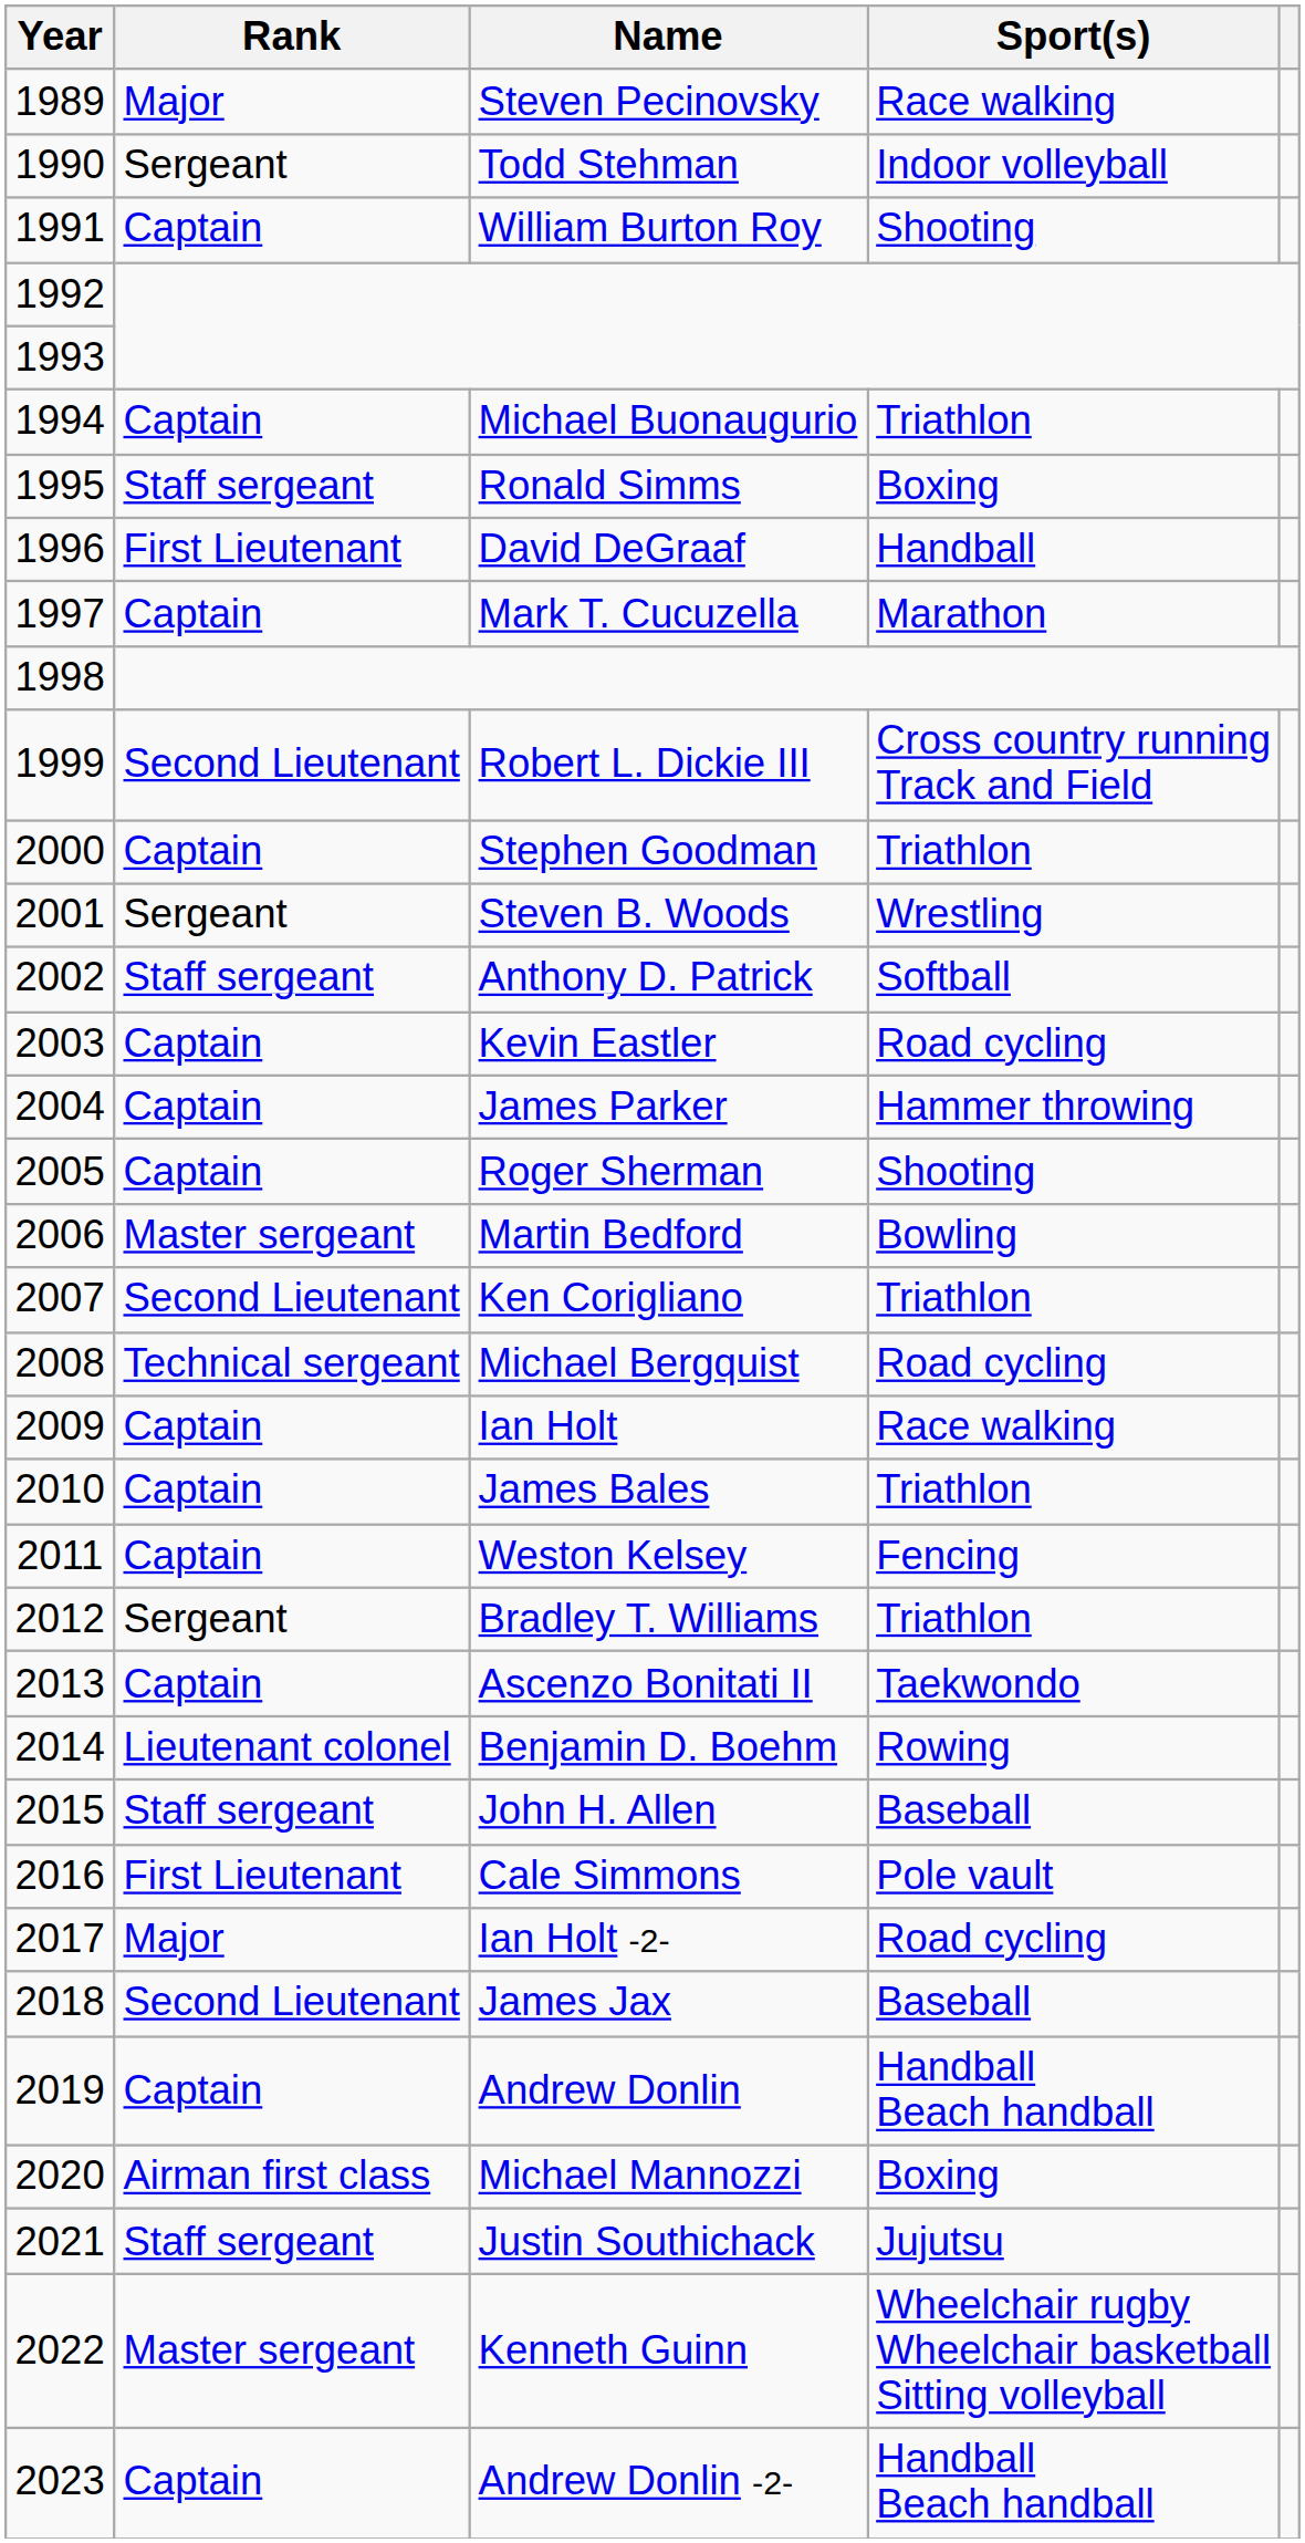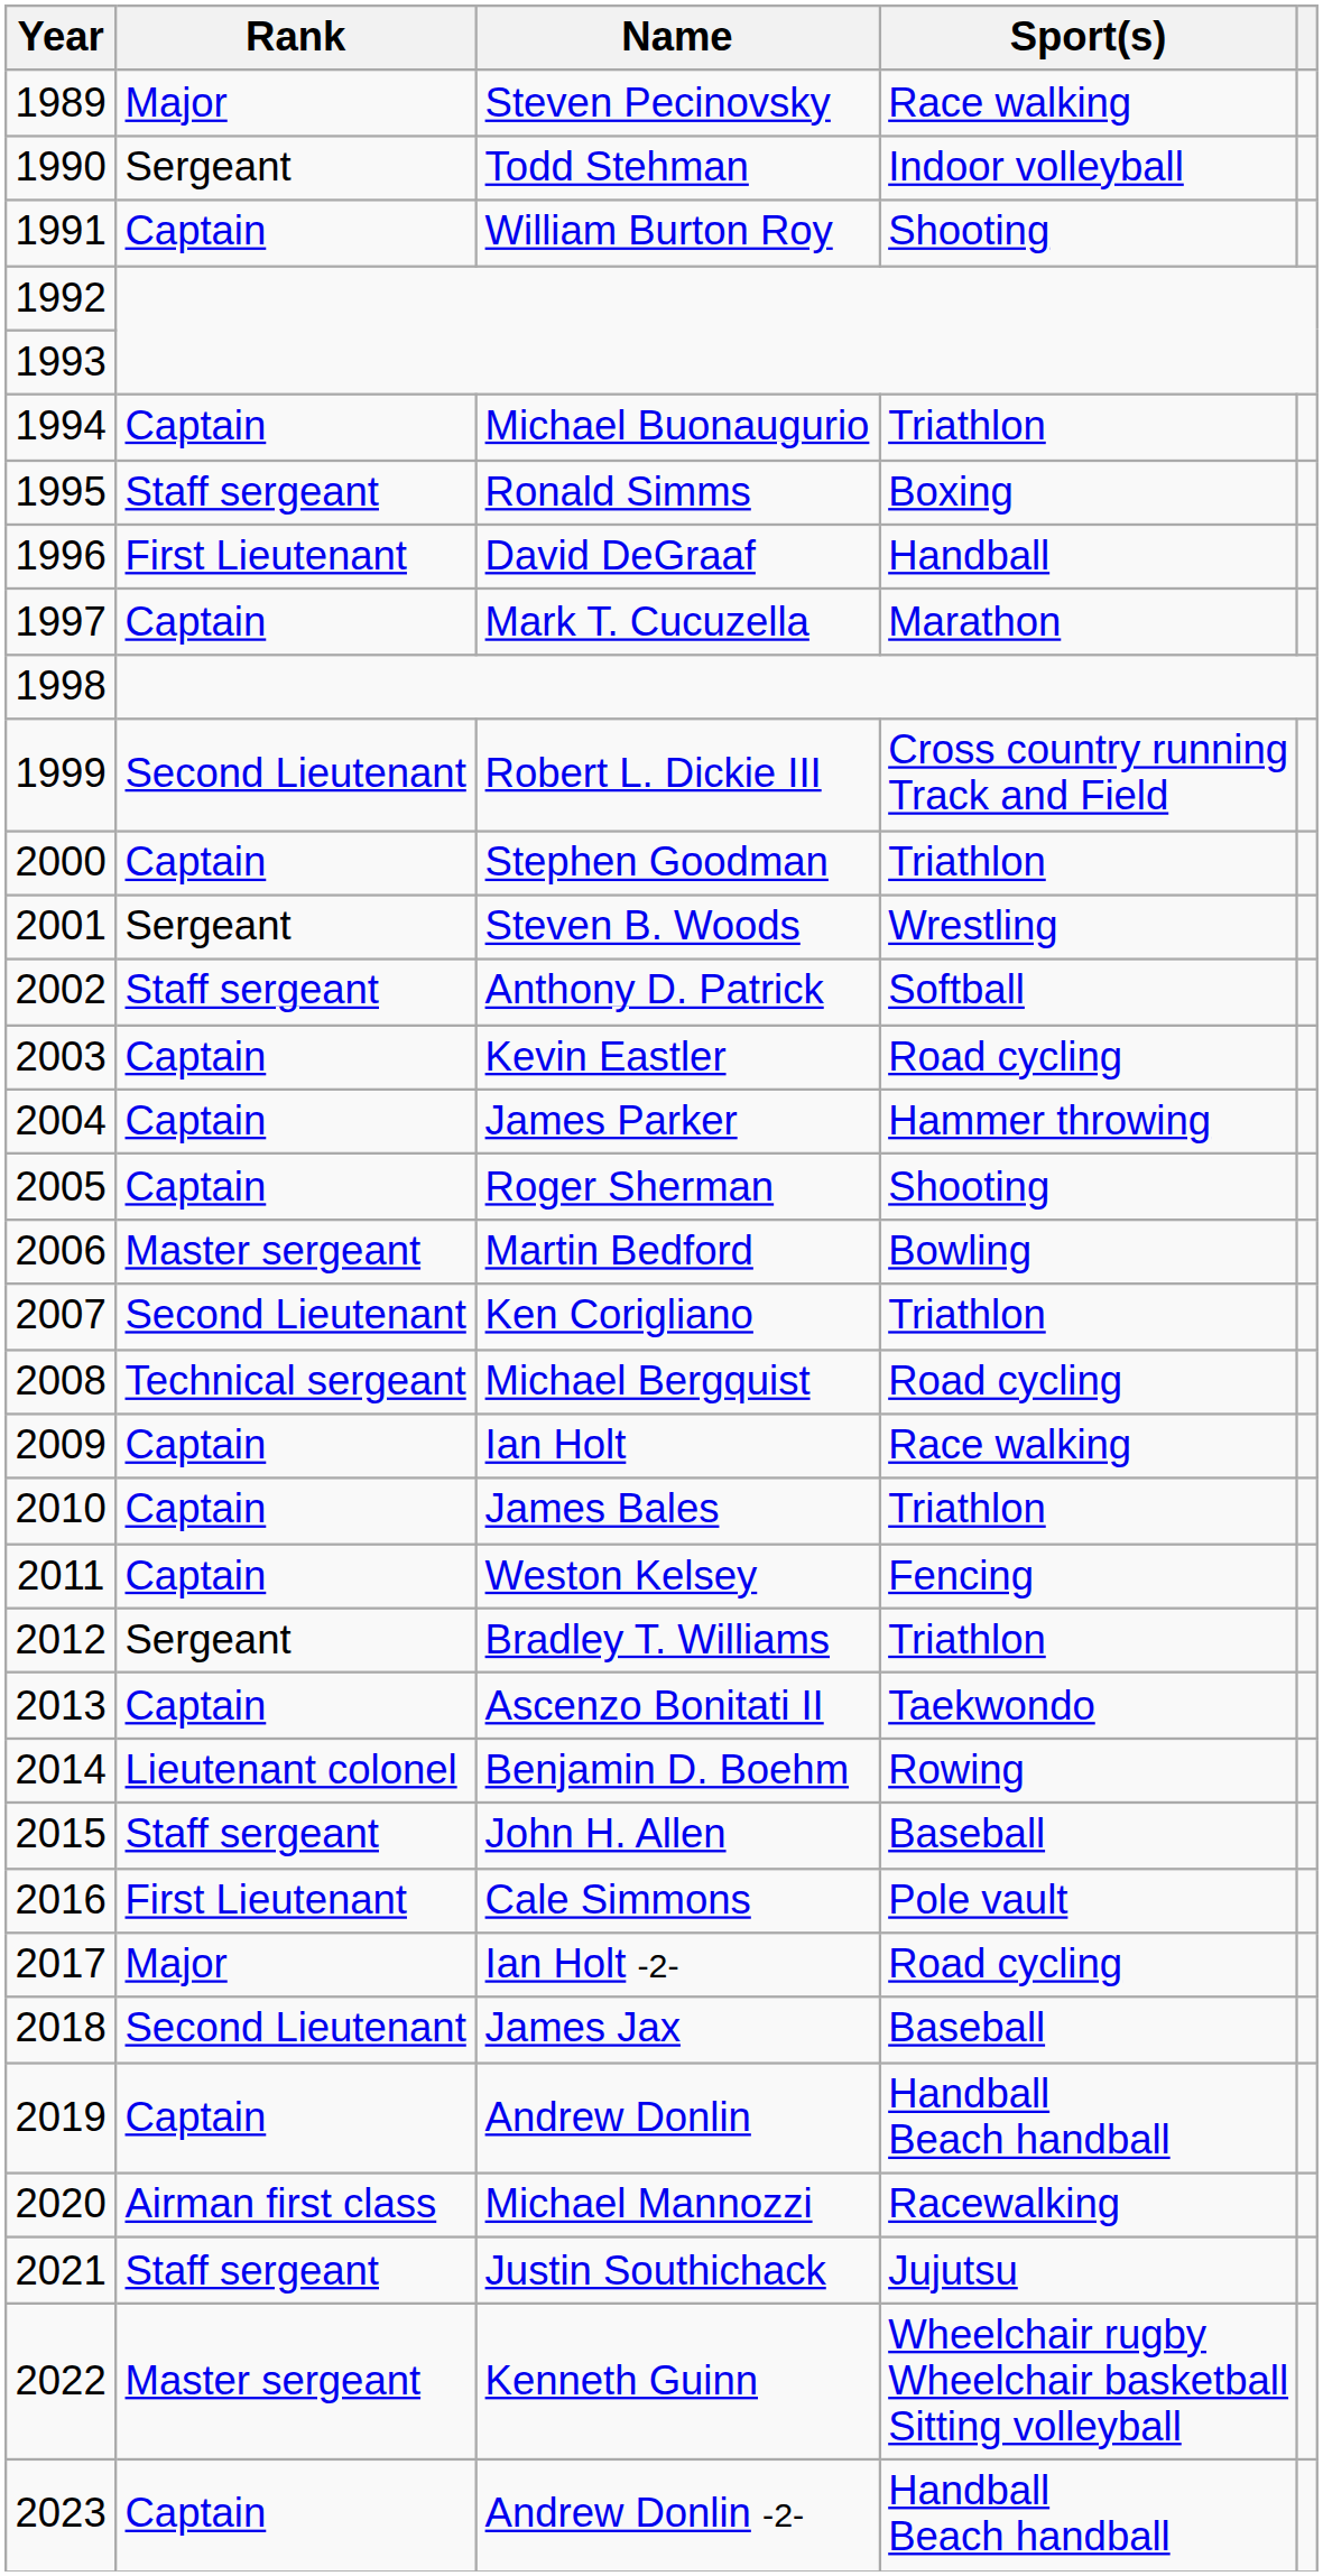 <table class="wikitable sortable">
 <tr>
 <th>Year</th>
 <th>Rank</th>
 <th>Name</th>
 <th>Sport(s)</th>
 <th></th>
 </tr>
 <tr>
 <td style="text-align:center">1989</td>
 <td data-sort-value="O4"> <a href='#'>Major</a></td>
 <td data-sort-value="Pecinovsky, Steven"><a href='#'>Steven Pecinovsky</a></td>
 <td><a href='#'>Race walking</a></td>
 <td></td>
 </tr>
 <tr>
 <td style="text-align:center">1990</td>
 <td data-sort-value="E5-9">Sergeant</td>
 <td data-sort-value="Stehman, Todd"><a href='#'>Todd Stehman</a></td>
 <td> <a href='#'>Indoor volleyball</a></td>
 <td></td>
 </tr>
 <tr>
 <td style="text-align:center">1991</td>
 <td data-sort-value="O3"> <a href='#'>Captain</a></td>
 <td data-sort-value="Roy, William"><a href='#'>William Burton Roy</a></td>
 <td> <a href='#'>Shooting</a></td>
 <td></td>
 </tr>
 <tr>
 <td style="text-align:center">1992</td>
 </tr>
 <tr>
 <td style="text-align:center">1993</td>
 </tr>
 <tr>
 <td style="text-align:center">1994</td>
 <td data-sort-value="O3"> <a href='#'>Captain</a></td>
 <td data-sort-value="Buonaugurio, Michael"><a href='#'>Michael Buonaugurio</a></td>
 <td> <a href='#'>Triathlon</a></td>
 <td></td>
 </tr>
 <tr>
 <td style="text-align:center">1995</td>
 <td data-sort-value="E5"> <a href='#'>Staff sergeant</a></td>
 <td data-sort-value="Simms, Ronald"><a href='#'>Ronald Simms</a></td>
 <td><a href='#'>Boxing</a></td>
 <td></td>
 </tr>
 <tr>
 <td style="text-align:center">1996</td>
 <td data-sort-value="O2"> <a href='#'>First Lieutenant</a></td>
 <td data-sort-value="DeGraaf, David"><a href='#'>David DeGraaf</a></td>
 <td> <a href='#'>Handball</a></td>
 <td></td>
 </tr>
 <tr>
 <td style="text-align:center">1997</td>
 <td data-sort-value="O3"> <a href='#'>Captain</a></td>
 <td data-sort-value="Cucuzella, Mark T."><a href='#'>Mark T. Cucuzella</a></td>
 <td> <a href='#'>Marathon</a></td>
 <td></td>
 </tr>
 <tr>
 <td style="text-align:center">1998</td>
 </tr>
 <tr>
 <td style="text-align:center">1999</td>
 <td data-sort-value="O1"> <a href='#'>Second Lieutenant</a></td>
 <td data-sort-value="Dickie, Robert L."><a href='#'>Robert L. Dickie III</a></td>
 <td> <a href='#'>Cross country running</a><br> <a href='#'>Track and Field</a></td>
 <td></td>
 </tr>
 <tr>
 <td style="text-align:center">2000</td>
 <td data-sort-value="O3"> <a href='#'>Captain</a></td>
 <td data-sort-value="Goodman, Stephen"><a href='#'>Stephen Goodman</a></td>
 <td> <a href='#'>Triathlon</a></td>
 <td></td>
 </tr>
 <tr>
 <td style="text-align:center">2001</td>
 <td data-sort-value="E5-9">Sergeant</td>
 <td data-sort-value="Woods, Steven B."><a href='#'>Steven B. Woods</a></td>
 <td> <a href='#'>Wrestling</a></td>
 <td></td>
 </tr>
 <tr>
 <td style="text-align:center">2002</td>
 <td data-sort-value="E5"> <a href='#'>Staff sergeant</a></td>
 <td data-sort-value="Patrick, Anthony D."><a href='#'>Anthony D. Patrick</a></td>
 <td> <a href='#'>Softball</a></td>
 <td></td>
 </tr>
 <tr>
 <td style="text-align:center">2003</td>
 <td data-sort-value="O3"> <a href='#'>Captain</a></td>
 <td data-sort-value="Eastler, Kevin"><a href='#'>Kevin Eastler</a></td>
 <td> <a href='#'>Road cycling</a></td>
 <td></td>
 </tr>
 <tr>
 <td style="text-align:center">2004</td>
 <td data-sort-value="O3"> <a href='#'>Captain</a></td>
 <td data-sort-value="Parker, James"><a href='#'>James Parker</a></td>
 <td> <a href='#'>Hammer throwing</a></td>
 <td></td>
 </tr>
 <tr>
 <td style="text-align:center">2005</td>
 <td data-sort-value="O3"> <a href='#'>Captain</a></td>
 <td data-sort-value="Sherman, Roger"><a href='#'>Roger Sherman</a></td>
 <td> <a href='#'>Shooting</a></td>
 <td></td>
 </tr>
 <tr>
 <td style="text-align:center">2006</td>
 <td data-sort-value="E7a"> <a href='#'>Master sergeant</a></td>
 <td data-sort-value="Bedford, Martin"><a href='#'>Martin Bedford</a></td>
 <td> <a href='#'>Bowling</a></td>
 <td></td>
 </tr>
 <tr>
 <td style="text-align:center">2007</td>
 <td data-sort-value="O1"> <a href='#'>Second Lieutenant</a></td>
 <td data-sort-value="Corigliano, Ken"><a href='#'>Ken Corigliano</a></td>
 <td> <a href='#'>Triathlon</a></td>
 <td></td>
 </tr>
 <tr>
 <td style="text-align:center">2008</td>
 <td data-sort-value="E6"> <a href='#'>Technical sergeant</a></td>
 <td data-sort-value="Bergquist, Michael"><a href='#'>Michael Bergquist</a></td>
 <td> <a href='#'>Road cycling</a></td>
 <td></td>
 </tr>
 <tr>
 <td style="text-align:center">2009</td>
 <td data-sort-value="O3"> <a href='#'>Captain</a></td>
 <td data-sort-value="Holt, Ian"><a href='#'>Ian Holt</a></td>
 <td><a href='#'>Race walking</a></td>
 <td></td>
 </tr>
 <tr>
 <td style="text-align:center">2010</td>
 <td data-sort-value="O3"> <a href='#'>Captain</a></td>
 <td data-sort-value="Bales, James"><a href='#'>James Bales</a></td>
 <td> <a href='#'>Triathlon</a></td>
 <td></td>
 </tr>
 <tr>
 <td style="text-align:center">2011</td>
 <td data-sort-value="O3"> <a href='#'>Captain</a></td>
 <td data-sort-value="Kelsey, Weston "><a href='#'>Weston Kelsey</a></td>
 <td> <a href='#'>Fencing</a></td>
 <td></td>
 </tr>
 <tr>
 <td style="text-align:center">2012</td>
 <td data-sort-value="E5-9">Sergeant</td>
 <td data-sort-value="Williams, Bradley T."><a href='#'>Bradley T. Williams</a></td>
 <td> <a href='#'>Triathlon</a></td>
 <td></td>
 </tr>
 <tr>
 <td style="text-align:center">2013</td>
 <td data-sort-value="O3"> <a href='#'>Captain</a></td>
 <td data-sort-value="Bonitati, Ascenzo"><a href='#'>Ascenzo Bonitati II</a></td>
 <td> <a href='#'>Taekwondo</a></td>
 <td></td>
 </tr>
 <tr>
 <td style="text-align:center">2014</td>
 <td data-sort-value="O5"> <a href='#'>Lieutenant colonel</a></td>
 <td data-sort-value="Boehm, Benjamin D."><a href='#'>Benjamin D. Boehm</a></td>
 <td> <a href='#'>Rowing</a></td>
 <td></td>
 </tr>
 <tr>
 <td style="text-align:center">2015</td>
 <td data-sort-value="E5"> <a href='#'>Staff sergeant</a></td>
 <td data-sort-value="Allen, John H."><a href='#'>John H. Allen</a></td>
 <td> <a href='#'>Baseball</a></td>
 <td></td>
 </tr>
 <tr>
 <td style="text-align:center">2016</td>
 <td data-sort-value="O2"> <a href='#'>First Lieutenant</a></td>
 <td data-sort-value="Simmons, Cale"><a href='#'>Cale Simmons</a></td>
 <td> <a href='#'>Pole vault</a></td>
 <td></td>
 </tr>
 <tr>
 <td style="text-align:center">2017</td>
 <td data-sort-value="O4"> <a href='#'>Major</a></td>
 <td data-sort-value="Holt, Ian"><a href='#'>Ian Holt</a> <small>-2-</small></td>
 <td> <a href='#'>Road cycling</a></td>
 <td></td>
 </tr>
 <tr>
 <td style="text-align:center">2018</td>
 <td data-sort-value="O1"> <a href='#'>Second Lieutenant</a></td>
 <td data-sort-value="Jax, James"><a href='#'>James Jax</a></td>
 <td> <a href='#'>Baseball</a></td>
 <td></td>
 </tr>
 <tr>
 <td style="text-align:center">2019</td>
 <td data-sort-value="O3"> <a href='#'>Captain</a></td>
 <td data-sort-value="Donlin, Andrew"><a href='#'>Andrew Donlin</a></td>
 <td> <a href='#'>Handball</a><br> <a href='#'>Beach handball</a></td>
 <td></td>
 </tr>
 <tr>
 <td style="text-align:center">2020</td>
 <td data-sort-value="E3"> <a href='#'>Airman first class</a></td>
 <td data-sort-value="Mannozzi, Michael"><a href='#'>Michael Mannozzi</a></td>
-<td><a href='#'>Boxing</a></td>
+<td> <a href='#'>Racewalking</a></td>
 <td></td>
 </tr>
 <tr>
 <td style="text-align:center">2021</td>
 <td data-sort-value="E5"> <a href='#'>Staff sergeant</a></td>
 <td data-sort-value="Southichack, Justin"><a href='#'>Justin Southichack</a></td>
 <td> <a href='#'>Jujutsu</a></td>
 <td></td>
 </tr>
 <tr>
 <td style="text-align:center">2022</td>
 <td data-sort-value="E7a"> <a href='#'>Master sergeant</a></td>
 <td data-sort-value="Guinn, Kenneth"><a href='#'>Kenneth Guinn</a></td>
 <td> <a href='#'>Wheelchair rugby</a><br> <a href='#'>Wheelchair basketball</a><br> <a href='#'>Sitting volleyball</a></td>
 <td></td>
 </tr>
 <tr>
 <td style="text-align:center">2023</td>
 <td data-sort-value="O3"> <a href='#'>Captain</a></td>
 <td data-sort-value="Donlin, Andrew"><a href='#'>Andrew Donlin</a> <small>-2-</small></td>
 <td> <a href='#'>Handball</a><br> <a href='#'>Beach handball</a></td>
 <td></td>
 </tr>
 </table>
